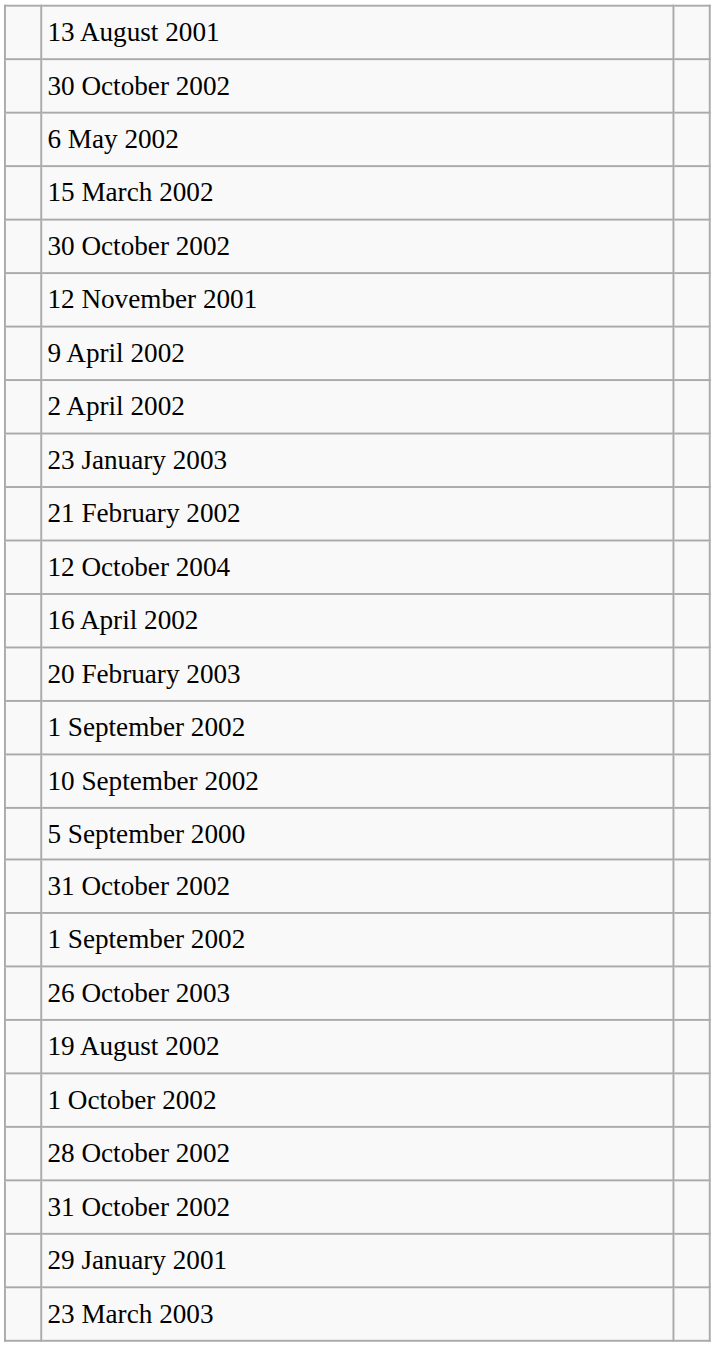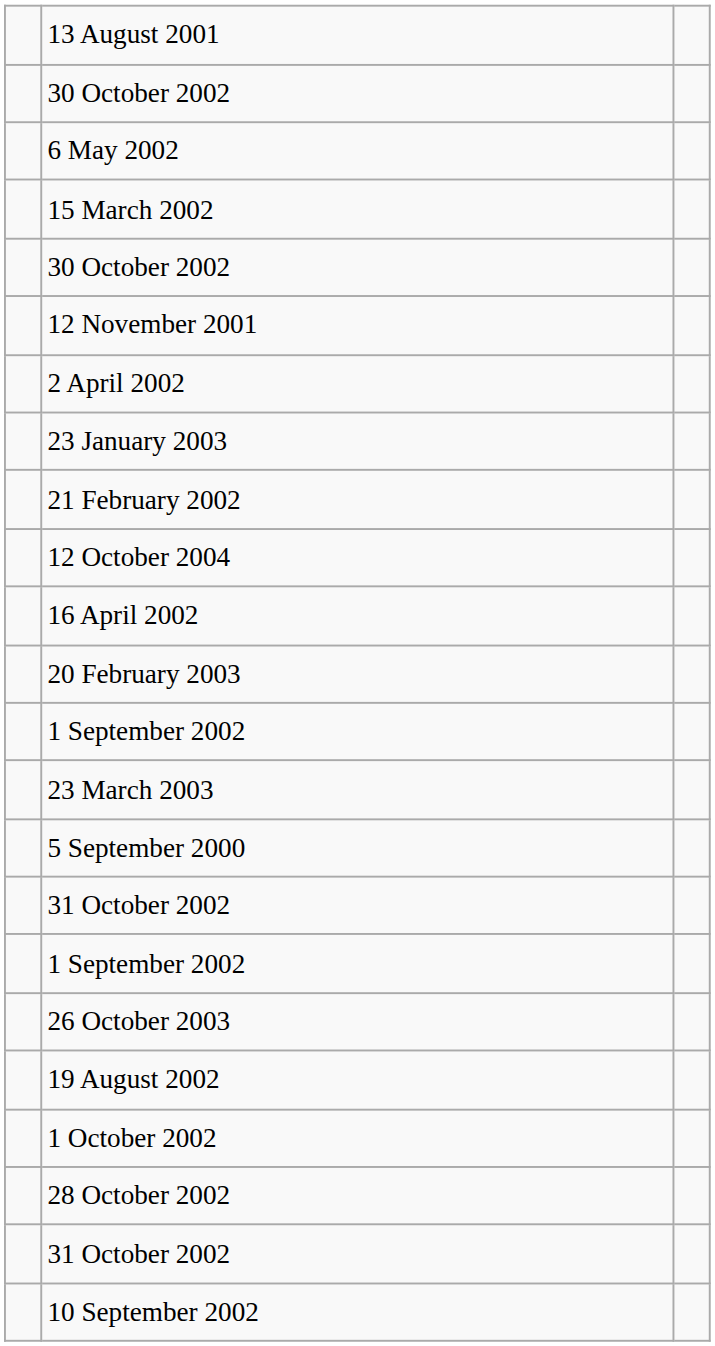 <table class="wikitable" style="font-size: 89%; float: left; width: 26em; margin-right: 1em; height: 700px">
 <tr>
 <td></td>
 <td>13 August 2001</td>
 <td></td>
 </tr>
 <tr>
 <td></td>
 <td>30 October 2002</td>
 <td></td>
 </tr>
 <tr>
 <td></td>
 <td>6 May 2002</td>
 <td></td>
 </tr>
 <tr>
 <td></td>
 <td>15 March 2002</td>
 <td></td>
 </tr>
 <tr>
 <td></td>
 <td>30 October 2002</td>
 <td></td>
 </tr>
 <tr>
 <td></td>
 <td>12 November 2001</td>
-<td></td>
-</tr>
-<tr>
-<td></td>
-<td>9 April 2002</td>
 <td></td>
 </tr>
 <tr>
 <td></td>
 <td>2 April 2002</td>
 <td></td>
 </tr>
 <tr>
 <td></td>
 <td>23 January 2003</td>
 <td></td>
 </tr>
 <tr>
 <td></td>
 <td>21 February 2002</td>
 <td></td>
 </tr>
 <tr>
 <td></td>
 <td>12 October 2004</td>
 <td></td>
 </tr>
 <tr>
 <td></td>
 <td>16 April 2002</td>
 <td></td>
 </tr>
 <tr>
 <td></td>
 <td>20 February 2003</td>
 <td></td>
 </tr>
 <tr>
 <td></td>
 <td>1 September 2002</td>
 <td></td>
 </tr>
 <tr>
 <td></td>
-<td>10 September 2002</td>
+<td>23 March 2003</td>
 <td></td>
 </tr>
 <tr>
 <td></td>
 <td>5 September 2000</td>
 <td></td>
 </tr>
 <tr>
 <td></td>
 <td>31 October 2002</td>
 <td></td>
 </tr>
 <tr>
 <td></td>
 <td>1 September 2002</td>
 <td></td>
 </tr>
 <tr>
 <td></td>
 <td>26 October 2003</td>
 <td></td>
 </tr>
 <tr>
 <td></td>
 <td>19 August 2002</td>
 <td></td>
 </tr>
 <tr>
 <td></td>
 <td>1 October 2002</td>
 <td></td>
 </tr>
 <tr>
 <td></td>
 <td>28 October 2002</td>
 <td></td>
 </tr>
 <tr>
 <td></td>
 <td>31 October 2002</td>
 <td></td>
 </tr>
 <tr>
 <td></td>
-<td>29 January 2001</td>
-<td></td>
-</tr>
-<tr>
-<td></td>
-<td>23 March 2003</td>
+<td>10 September 2002</td>
 <td></td>
 </tr>
 </table>
